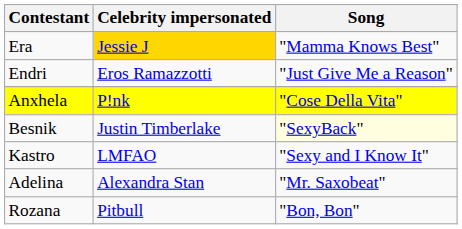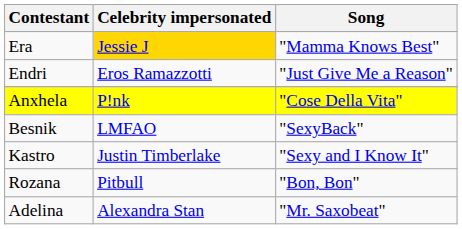 <table class="wikitable">
 <tr>
 <th>Contestant</th>
 <th>Celebrity impersonated</th>
 <th>Song</th>
 </tr>
 <tr>
 <td>Era</td>
 <td style="background: gold;"><a href='#'>Jessie J</a></td>
 <td>"<a href='#'>Mamma Knows Best</a>"</td>
 </tr>
 <tr>
 <td>Endri</td>
 <td><a href='#'>Eros Ramazzotti</a></td>
 <td>"<a href='#'>Just Give Me a Reason</a>"</td>
 </tr>
 <tr>
 </tr>
 <tr style="background:yellow">
 <td>Anxhela</td>
 <td><a href='#'>P!nk</a></td>
 <td>"<a href='#'>Cose Della Vita</a>"</td>
 </tr>
 <tr>
 <td>Besnik</td>
-<td><a href='#'>Justin Timberlake</a></td>
-<td style="background: lightyellow;">"<a href='#'>SexyBack</a>"</td>
+<td><a href='#'>LMFAO</a></td>
+<td>"<a href='#'>SexyBack</a>"</td>
 </tr>
 <tr>
 <td>Kastro</td>
-<td><a href='#'>LMFAO</a></td>
+<td><a href='#'>Justin Timberlake</a></td>
 <td>"<a href='#'>Sexy and I Know It</a>"</td>
+</tr>
+<tr>
+<td>Rozana</td>
+<td><a href='#'>Pitbull</a></td>
+<td>"<a href='#'>Bon, Bon</a>"</td>
 </tr>
 <tr>
 <td>Adelina</td>
 <td><a href='#'>Alexandra Stan</a></td>
 <td>"<a href='#'>Mr. Saxobeat</a>"</td>
 </tr>
-<tr>
-<td>Rozana</td>
-<td><a href='#'>Pitbull</a></td>
-<td>"<a href='#'>Bon, Bon</a>"</td>
-</tr>
 </table>
